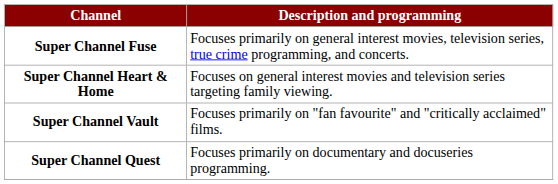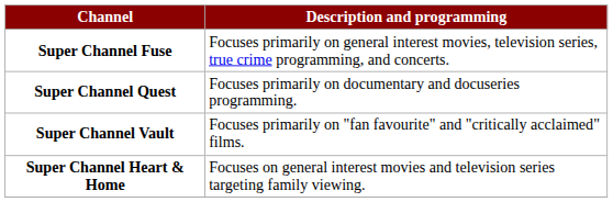 <table class="wikitable" text-align: center; width="100%" style="background-color: #FFFFFF">
 <tr style="color:white;">
 <th style="background-color: #8B0000">Channel</th>
 <th style="background-color: #8B0000">Description and programming</th>
 </tr>
 <tr>
 <td align="center" width="200pt"><strong>Super Channel Fuse</strong></td>
 <td>Focuses primarily on general interest movies, television series, <a href='#'>true crime</a> programming, and concerts.</td>
 </tr>
 <tr>
-<td align="center" width="200pt"><strong>Super Channel Heart & Home</strong></td>
-<td>Focuses on general interest movies and television series targeting family viewing.</td>
+<td align="center" width="200pt"><strong>Super Channel Quest</strong></td>
+<td>Focuses primarily on documentary and docuseries programming.</td>
 </tr>
 <tr>
 <td align="center" width="200pt"><strong>Super Channel Vault</strong></td>
 <td>Focuses primarily on "fan favourite" and "critically acclaimed" films.</td>
 </tr>
 <tr>
-<td align="center" width="200pt"><strong>Super Channel Quest</strong></td>
-<td>Focuses primarily on documentary and docuseries programming.</td>
+<td align="center" width="200pt"><strong>Super Channel Heart & Home</strong></td>
+<td>Focuses on general interest movies and television series targeting family viewing.</td>
 </tr>
 <tr>
 </tr>
 </table>
